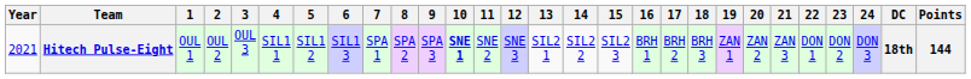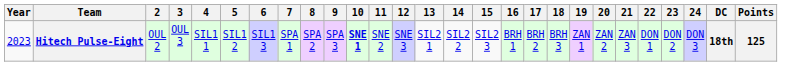 <table class="wikitable" style="text-align:center; font-size:85%">
 <tr>
 <th>Year</th>
 <th>Team</th>
-<th>1</th>
 <th>2</th>
 <th>3</th>
 <th>4</th>
 <th>5</th>
 <th>6</th>
 <th>7</th>
 <th>8</th>
 <th>9</th>
 <th>10</th>
 <th>11</th>
 <th>12</th>
 <th>13</th>
 <th>14</th>
 <th>15</th>
 <th>16</th>
 <th>17</th>
 <th>18</th>
 <th>19</th>
 <th>20</th>
 <th>21</th>
 <th>22</th>
 <th>23</th>
 <th>24</th>
 <th>DC</th>
 <th>Points</th>
 </tr>
 <tr>
-<td><a href='#'>2021</a></td>
+<td><a href='#'>2023</a></td>
 <th nowrap><a href='#'>Hitech Pulse-Eight</a></th>
-<td style="background:#DFFFDF;"><a href='#'>OUL<br>1</a><br></td>
 <td style="background:#DFFFDF;"><a href='#'>OUL<br>2</a><br></td>
 <td style="background:#DFFFDF;"><a href='#'>OUL<br>3</a><br><br></td>
 <td style="background:#DFFFDF;"><a href='#'>SIL1<br>1</a><br></td>
 <td style="background:#DFFFDF;"><a href='#'>SIL1<br>2</a><br></td>
 <td style="background:#CFCFFF;"><a href='#'>SIL1<br>3</a><br></td>
 <td style="background:#DFFFDF;"><a href='#'>SPA<br>1</a><br></td>
 <td style="background:#EFCFFF;"><a href='#'>SPA<br>2</a><br></td>
 <td style="background:#EFCFFF;"><a href='#'>SPA<br>3</a><br></td>
 <td style="background:#DFFFDF;"><strong><a href='#'>SNE<br>1</a><br></strong></td>
 <td style="background:#DFFFDF;"><a href='#'>SNE<br>2</a><br></td>
 <td style="background:#CFCFFF;"><a href='#'>SNE<br>3</a><br></td>
 <td style="background:#;"><a href='#'>SIL2<br>1</a></td>
 <td style="background:#;"><a href='#'>SIL2<br>2</a></td>
 <td style="background:#;"><a href='#'>SIL2<br>3</a></td>
 <td style="background:#DFFFDF;"><a href='#'>BRH<br>1</a><br></td>
 <td style="background:#DFFFDF;"><a href='#'>BRH<br>2</a><br></td>
 <td style="background:#DFFFDF;"><a href='#'>BRH<br>3</a><br></td>
 <td style="background:#EFCFFF;"><a href='#'>ZAN<br>1</a><br></td>
 <td style="background:#DFFFDF;"><a href='#'>ZAN<br>2</a><br></td>
 <td style="background:#DFFFDF;"><a href='#'>ZAN<br>3</a><br></td>
 <td style="background:#DFFFDF;"><a href='#'>DON<br>1</a><br></td>
 <td style="background:#DFFFDF;"><a href='#'>DON<br>2</a><br></td>
 <td style="background:#CFCFFF;"><a href='#'>DON<br>3</a><br></td>
 <th>18th</th>
-<th>144</th>
+<th>125</th>
 </tr>
 </table>
